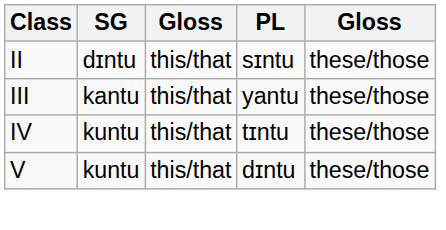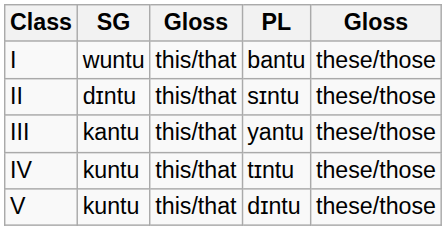 <table class="wikitable">
 <tr>
 <th>Class</th>
 <th>SG</th>
 <th>Gloss</th>
 <th>PL</th>
 <th>Gloss</th>
+</tr>
+<tr>
+<td>I</td>
+<td>wuntu</td>
+<td>this/that</td>
+<td>bantu</td>
+<td>these/those</td>
 </tr>
 <tr>
 <td>II</td>
 <td>dɪntu</td>
 <td>this/that</td>
 <td>sɪntu</td>
 <td>these/those</td>
 </tr>
 <tr>
 <td>III</td>
 <td>kantu</td>
 <td>this/that</td>
 <td>yantu</td>
 <td>these/those</td>
 </tr>
 <tr>
 <td>IV</td>
 <td>kuntu</td>
 <td>this/that</td>
 <td>tɪntu</td>
 <td>these/those</td>
 </tr>
 <tr>
 <td>V</td>
 <td>kuntu</td>
 <td>this/that</td>
 <td>dɪntu</td>
 <td>these/those</td>
 </tr>
 </table>
